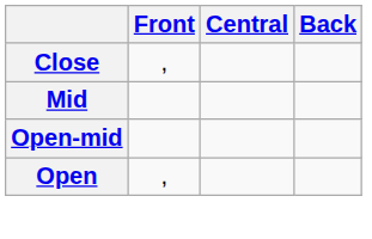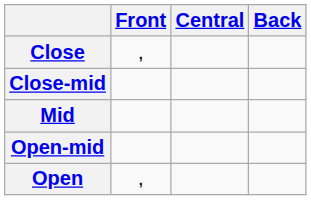 <table class="wikitable" style="text-align:center">
 <tr>
 <th></th>
 <th><a href='#'>Front</a></th>
 <th><a href='#'>Central</a></th>
 <th><a href='#'>Back</a></th>
 </tr>
 <tr>
 <th><a href='#'>Close</a></th>
 <td>, </td>
+<td></td>
+<td></td>
+</tr>
+<tr>
+<th><a href='#'>Close-mid</a></th>
+<td></td>
 <td></td>
 <td></td>
 </tr>
 <tr>
 <th><a href='#'>Mid</a></th>
 <td></td>
 <td></td>
 <td></td>
 </tr>
 <tr>
 <th><a href='#'>Open-mid</a></th>
 <td></td>
 <td></td>
 <td></td>
 </tr>
 <tr>
 <th><a href='#'>Open</a></th>
 <td>, </td>
 <td></td>
 <td></td>
 </tr>
 </table>
